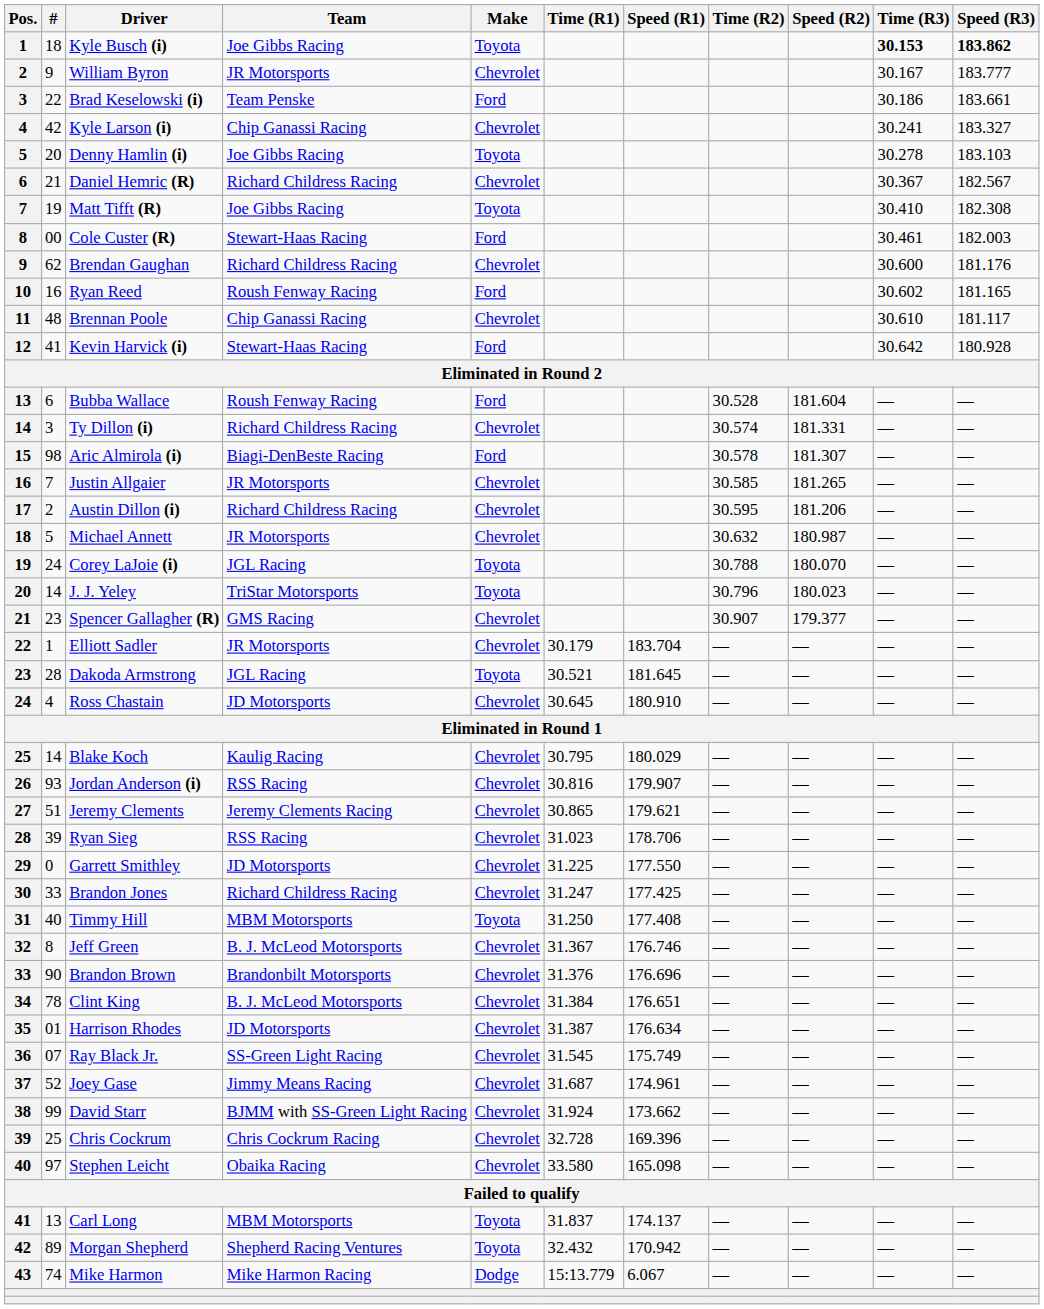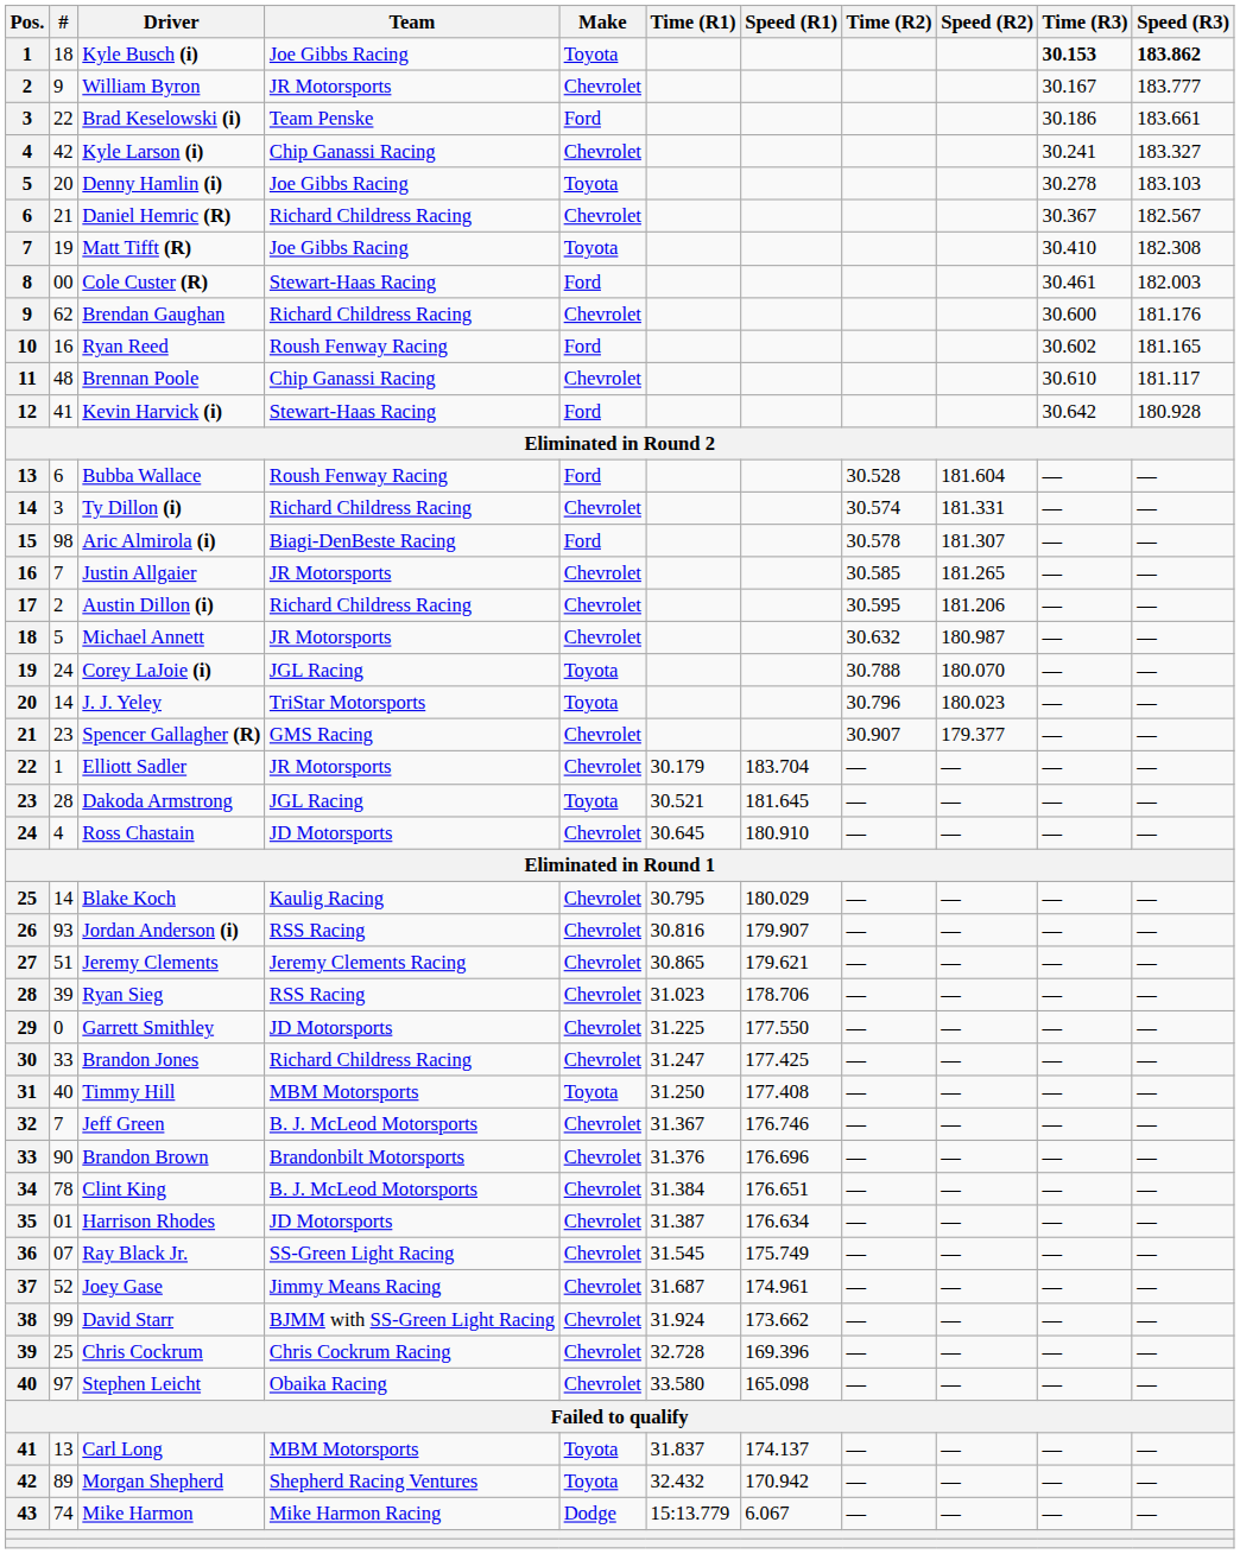 <table class="wikitable" style="font-size:95%">
 <tr>
 <th>Pos.</th>
 <th>#</th>
 <th>Driver</th>
 <th>Team</th>
 <th>Make</th>
 <th>Time (R1)</th>
 <th>Speed (R1)</th>
 <th>Time (R2)</th>
 <th>Speed (R2)</th>
 <th>Time (R3)</th>
 <th>Speed (R3)</th>
 </tr>
 <tr>
 <th>1</th>
 <td>18</td>
 <td><a href='#'>Kyle Busch</a> <strong>(i)</strong></td>
 <td><a href='#'>Joe Gibbs Racing</a></td>
 <td><a href='#'>Toyota</a></td>
 <td></td>
 <td></td>
 <td></td>
 <td></td>
 <td><strong>30.153</strong></td>
 <td><strong>183.862</strong></td>
 </tr>
 <tr>
 <th>2</th>
 <td>9</td>
 <td><a href='#'>William Byron</a></td>
 <td><a href='#'>JR Motorsports</a></td>
 <td><a href='#'>Chevrolet</a></td>
 <td></td>
 <td></td>
 <td></td>
 <td></td>
 <td>30.167</td>
 <td>183.777</td>
 </tr>
 <tr>
 <th>3</th>
 <td>22</td>
 <td><a href='#'>Brad Keselowski</a> <strong>(i)</strong></td>
 <td><a href='#'>Team Penske</a></td>
 <td><a href='#'>Ford</a></td>
 <td></td>
 <td></td>
 <td></td>
 <td></td>
 <td>30.186</td>
 <td>183.661</td>
 </tr>
 <tr>
 <th>4</th>
 <td>42</td>
 <td><a href='#'>Kyle Larson</a> <strong>(i)</strong></td>
 <td><a href='#'>Chip Ganassi Racing</a></td>
 <td><a href='#'>Chevrolet</a></td>
 <td></td>
 <td></td>
 <td></td>
 <td></td>
 <td>30.241</td>
 <td>183.327</td>
 </tr>
 <tr>
 <th>5</th>
 <td>20</td>
 <td><a href='#'>Denny Hamlin</a> <strong>(i)</strong></td>
 <td><a href='#'>Joe Gibbs Racing</a></td>
 <td><a href='#'>Toyota</a></td>
 <td></td>
 <td></td>
 <td></td>
 <td></td>
 <td>30.278</td>
 <td>183.103</td>
 </tr>
 <tr>
 <th>6</th>
 <td>21</td>
 <td><a href='#'>Daniel Hemric</a> <strong>(R)</strong></td>
 <td><a href='#'>Richard Childress Racing</a></td>
 <td><a href='#'>Chevrolet</a></td>
 <td></td>
 <td></td>
 <td></td>
 <td></td>
 <td>30.367</td>
 <td>182.567</td>
 </tr>
 <tr>
 <th>7</th>
 <td>19</td>
 <td><a href='#'>Matt Tifft</a> <strong>(R)</strong></td>
 <td><a href='#'>Joe Gibbs Racing</a></td>
 <td><a href='#'>Toyota</a></td>
 <td></td>
 <td></td>
 <td></td>
 <td></td>
 <td>30.410</td>
 <td>182.308</td>
 </tr>
 <tr>
 <th>8</th>
 <td>00</td>
 <td><a href='#'>Cole Custer</a> <strong>(R)</strong></td>
 <td><a href='#'>Stewart-Haas Racing</a></td>
 <td><a href='#'>Ford</a></td>
 <td></td>
 <td></td>
 <td></td>
 <td></td>
 <td>30.461</td>
 <td>182.003</td>
 </tr>
 <tr>
 <th>9</th>
 <td>62</td>
 <td><a href='#'>Brendan Gaughan</a></td>
 <td><a href='#'>Richard Childress Racing</a></td>
 <td><a href='#'>Chevrolet</a></td>
 <td></td>
 <td></td>
 <td></td>
 <td></td>
 <td>30.600</td>
 <td>181.176</td>
 </tr>
 <tr>
 <th>10</th>
 <td>16</td>
 <td><a href='#'>Ryan Reed</a></td>
 <td><a href='#'>Roush Fenway Racing</a></td>
 <td><a href='#'>Ford</a></td>
 <td></td>
 <td></td>
 <td></td>
 <td></td>
 <td>30.602</td>
 <td>181.165</td>
 </tr>
 <tr>
 <th>11</th>
 <td>48</td>
 <td><a href='#'>Brennan Poole</a></td>
 <td><a href='#'>Chip Ganassi Racing</a></td>
 <td><a href='#'>Chevrolet</a></td>
 <td></td>
 <td></td>
 <td></td>
 <td></td>
 <td>30.610</td>
 <td>181.117</td>
 </tr>
 <tr>
 <th>12</th>
 <td>41</td>
 <td><a href='#'>Kevin Harvick</a> <strong>(i)</strong></td>
 <td><a href='#'>Stewart-Haas Racing</a></td>
 <td><a href='#'>Ford</a></td>
 <td></td>
 <td></td>
 <td></td>
 <td></td>
 <td>30.642</td>
 <td>180.928</td>
 </tr>
 <tr>
 <th colspan="11">Eliminated in Round 2</th>
 </tr>
 <tr>
 <th>13</th>
 <td>6</td>
 <td><a href='#'>Bubba Wallace</a></td>
 <td><a href='#'>Roush Fenway Racing</a></td>
 <td><a href='#'>Ford</a></td>
 <td></td>
 <td></td>
 <td>30.528</td>
 <td>181.604</td>
 <td>—</td>
 <td>—</td>
 </tr>
 <tr>
 <th>14</th>
 <td>3</td>
 <td><a href='#'>Ty Dillon</a> <strong>(i)</strong></td>
 <td><a href='#'>Richard Childress Racing</a></td>
 <td><a href='#'>Chevrolet</a></td>
 <td></td>
 <td></td>
 <td>30.574</td>
 <td>181.331</td>
 <td>—</td>
 <td>—</td>
 </tr>
 <tr>
 <th>15</th>
 <td>98</td>
 <td><a href='#'>Aric Almirola</a> <strong>(i)</strong></td>
 <td><a href='#'>Biagi-DenBeste Racing</a></td>
 <td><a href='#'>Ford</a></td>
 <td></td>
 <td></td>
 <td>30.578</td>
 <td>181.307</td>
 <td>—</td>
 <td>—</td>
 </tr>
 <tr>
 <th>16</th>
 <td>7</td>
 <td><a href='#'>Justin Allgaier</a></td>
 <td><a href='#'>JR Motorsports</a></td>
 <td><a href='#'>Chevrolet</a></td>
 <td></td>
 <td></td>
 <td>30.585</td>
 <td>181.265</td>
 <td>—</td>
 <td>—</td>
 </tr>
 <tr>
 <th>17</th>
 <td>2</td>
 <td><a href='#'>Austin Dillon</a> <strong>(i)</strong></td>
 <td><a href='#'>Richard Childress Racing</a></td>
 <td><a href='#'>Chevrolet</a></td>
 <td></td>
 <td></td>
 <td>30.595</td>
 <td>181.206</td>
 <td>—</td>
 <td>—</td>
 </tr>
 <tr>
 <th>18</th>
 <td>5</td>
 <td><a href='#'>Michael Annett</a></td>
 <td><a href='#'>JR Motorsports</a></td>
 <td><a href='#'>Chevrolet</a></td>
 <td></td>
 <td></td>
 <td>30.632</td>
 <td>180.987</td>
 <td>—</td>
 <td>—</td>
 </tr>
 <tr>
 <th>19</th>
 <td>24</td>
 <td><a href='#'>Corey LaJoie</a> <strong>(i)</strong></td>
 <td><a href='#'>JGL Racing</a></td>
 <td><a href='#'>Toyota</a></td>
 <td></td>
 <td></td>
 <td>30.788</td>
 <td>180.070</td>
 <td>—</td>
 <td>—</td>
 </tr>
 <tr>
 <th>20</th>
 <td>14</td>
 <td><a href='#'>J. J. Yeley</a></td>
 <td><a href='#'>TriStar Motorsports</a></td>
 <td><a href='#'>Toyota</a></td>
 <td></td>
 <td></td>
 <td>30.796</td>
 <td>180.023</td>
 <td>—</td>
 <td>—</td>
 </tr>
 <tr>
 <th>21</th>
 <td>23</td>
 <td><a href='#'>Spencer Gallagher</a> <strong>(R)</strong></td>
 <td><a href='#'>GMS Racing</a></td>
 <td><a href='#'>Chevrolet</a></td>
 <td></td>
 <td></td>
 <td>30.907</td>
 <td>179.377</td>
 <td>—</td>
 <td>—</td>
 </tr>
 <tr>
 <th>22</th>
 <td>1</td>
 <td><a href='#'>Elliott Sadler</a></td>
 <td><a href='#'>JR Motorsports</a></td>
 <td><a href='#'>Chevrolet</a></td>
 <td>30.179</td>
 <td>183.704</td>
 <td>—</td>
 <td>—</td>
 <td>—</td>
 <td>—</td>
 </tr>
 <tr>
 <th>23</th>
 <td>28</td>
 <td><a href='#'>Dakoda Armstrong</a></td>
 <td><a href='#'>JGL Racing</a></td>
 <td><a href='#'>Toyota</a></td>
 <td>30.521</td>
 <td>181.645</td>
 <td>—</td>
 <td>—</td>
 <td>—</td>
 <td>—</td>
 </tr>
 <tr>
 <th>24</th>
 <td>4</td>
 <td><a href='#'>Ross Chastain</a></td>
 <td><a href='#'>JD Motorsports</a></td>
 <td><a href='#'>Chevrolet</a></td>
 <td>30.645</td>
 <td>180.910</td>
 <td>—</td>
 <td>—</td>
 <td>—</td>
 <td>—</td>
 </tr>
 <tr>
 <th colspan="11">Eliminated in Round 1</th>
 </tr>
 <tr>
 <th>25</th>
 <td>14</td>
 <td><a href='#'>Blake Koch</a></td>
 <td><a href='#'>Kaulig Racing</a></td>
 <td><a href='#'>Chevrolet</a></td>
 <td>30.795</td>
 <td>180.029</td>
 <td>—</td>
 <td>—</td>
 <td>—</td>
 <td>—</td>
 </tr>
 <tr>
 <th>26</th>
 <td>93</td>
 <td><a href='#'>Jordan Anderson</a> <strong>(i)</strong></td>
 <td><a href='#'>RSS Racing</a></td>
 <td><a href='#'>Chevrolet</a></td>
 <td>30.816</td>
 <td>179.907</td>
 <td>—</td>
 <td>—</td>
 <td>—</td>
 <td>—</td>
 </tr>
 <tr>
 <th>27</th>
 <td>51</td>
 <td><a href='#'>Jeremy Clements</a></td>
 <td><a href='#'>Jeremy Clements Racing</a></td>
 <td><a href='#'>Chevrolet</a></td>
 <td>30.865</td>
 <td>179.621</td>
 <td>—</td>
 <td>—</td>
 <td>—</td>
 <td>—</td>
 </tr>
 <tr>
 <th>28</th>
 <td>39</td>
 <td><a href='#'>Ryan Sieg</a></td>
 <td><a href='#'>RSS Racing</a></td>
 <td><a href='#'>Chevrolet</a></td>
 <td>31.023</td>
 <td>178.706</td>
 <td>—</td>
 <td>—</td>
 <td>—</td>
 <td>—</td>
 </tr>
 <tr>
 <th>29</th>
 <td>0</td>
 <td><a href='#'>Garrett Smithley</a></td>
 <td><a href='#'>JD Motorsports</a></td>
 <td><a href='#'>Chevrolet</a></td>
 <td>31.225</td>
 <td>177.550</td>
 <td>—</td>
 <td>—</td>
 <td>—</td>
 <td>—</td>
 </tr>
 <tr>
 <th>30</th>
 <td>33</td>
 <td><a href='#'>Brandon Jones</a></td>
 <td><a href='#'>Richard Childress Racing</a></td>
 <td><a href='#'>Chevrolet</a></td>
 <td>31.247</td>
 <td>177.425</td>
 <td>—</td>
 <td>—</td>
 <td>—</td>
 <td>—</td>
 </tr>
 <tr>
 <th>31</th>
 <td>40</td>
 <td><a href='#'>Timmy Hill</a></td>
 <td><a href='#'>MBM Motorsports</a></td>
 <td><a href='#'>Toyota</a></td>
 <td>31.250</td>
 <td>177.408</td>
 <td>—</td>
 <td>—</td>
 <td>—</td>
 <td>—</td>
 </tr>
 <tr>
 <th>32</th>
-<td>8</td>
+<td>7</td>
 <td><a href='#'>Jeff Green</a></td>
 <td><a href='#'>B. J. McLeod Motorsports</a></td>
 <td><a href='#'>Chevrolet</a></td>
 <td>31.367</td>
 <td>176.746</td>
 <td>—</td>
 <td>—</td>
 <td>—</td>
 <td>—</td>
 </tr>
 <tr>
 <th>33</th>
 <td>90</td>
 <td><a href='#'>Brandon Brown</a></td>
 <td><a href='#'>Brandonbilt Motorsports</a></td>
 <td><a href='#'>Chevrolet</a></td>
 <td>31.376</td>
 <td>176.696</td>
 <td>—</td>
 <td>—</td>
 <td>—</td>
 <td>—</td>
 </tr>
 <tr>
 <th>34</th>
 <td>78</td>
 <td><a href='#'>Clint King</a></td>
 <td><a href='#'>B. J. McLeod Motorsports</a></td>
 <td><a href='#'>Chevrolet</a></td>
 <td>31.384</td>
 <td>176.651</td>
 <td>—</td>
 <td>—</td>
 <td>—</td>
 <td>—</td>
 </tr>
 <tr>
 <th>35</th>
 <td>01</td>
 <td><a href='#'>Harrison Rhodes</a></td>
 <td><a href='#'>JD Motorsports</a></td>
 <td><a href='#'>Chevrolet</a></td>
 <td>31.387</td>
 <td>176.634</td>
 <td>—</td>
 <td>—</td>
 <td>—</td>
 <td>—</td>
 </tr>
 <tr>
 <th>36</th>
 <td>07</td>
 <td><a href='#'>Ray Black Jr.</a></td>
 <td><a href='#'>SS-Green Light Racing</a></td>
 <td><a href='#'>Chevrolet</a></td>
 <td>31.545</td>
 <td>175.749</td>
 <td>—</td>
 <td>—</td>
 <td>—</td>
 <td>—</td>
 </tr>
 <tr>
 <th>37</th>
 <td>52</td>
 <td><a href='#'>Joey Gase</a></td>
 <td><a href='#'>Jimmy Means Racing</a></td>
 <td><a href='#'>Chevrolet</a></td>
 <td>31.687</td>
 <td>174.961</td>
 <td>—</td>
 <td>—</td>
 <td>—</td>
 <td>—</td>
 </tr>
 <tr>
 <th>38</th>
 <td>99</td>
 <td><a href='#'>David Starr</a></td>
 <td><a href='#'>BJMM</a> with <a href='#'>SS-Green Light Racing</a></td>
 <td><a href='#'>Chevrolet</a></td>
 <td>31.924</td>
 <td>173.662</td>
 <td>—</td>
 <td>—</td>
 <td>—</td>
 <td>—</td>
 </tr>
 <tr>
 <th>39</th>
 <td>25</td>
 <td><a href='#'>Chris Cockrum</a></td>
 <td><a href='#'>Chris Cockrum Racing</a></td>
 <td><a href='#'>Chevrolet</a></td>
 <td>32.728</td>
 <td>169.396</td>
 <td>—</td>
 <td>—</td>
 <td>—</td>
 <td>—</td>
 </tr>
 <tr>
 <th>40</th>
 <td>97</td>
 <td><a href='#'>Stephen Leicht</a></td>
 <td><a href='#'>Obaika Racing</a></td>
 <td><a href='#'>Chevrolet</a></td>
 <td>33.580</td>
 <td>165.098</td>
 <td>—</td>
 <td>—</td>
 <td>—</td>
 <td>—</td>
 </tr>
 <tr>
 <th colspan="11">Failed to qualify</th>
 </tr>
 <tr>
 <th>41</th>
 <td>13</td>
 <td><a href='#'>Carl Long</a></td>
 <td><a href='#'>MBM Motorsports</a></td>
 <td><a href='#'>Toyota</a></td>
 <td>31.837</td>
 <td>174.137</td>
 <td>—</td>
 <td>—</td>
 <td>—</td>
 <td>—</td>
 </tr>
 <tr>
 <th>42</th>
 <td>89</td>
 <td><a href='#'>Morgan Shepherd</a></td>
 <td><a href='#'>Shepherd Racing Ventures</a></td>
 <td><a href='#'>Toyota</a></td>
 <td>32.432</td>
 <td>170.942</td>
 <td>—</td>
 <td>—</td>
 <td>—</td>
 <td>—</td>
 </tr>
 <tr>
 <th>43</th>
 <td>74</td>
 <td><a href='#'>Mike Harmon</a></td>
 <td><a href='#'>Mike Harmon Racing</a></td>
 <td><a href='#'>Dodge</a></td>
 <td>15:13.779</td>
 <td>6.067</td>
 <td>—</td>
 <td>—</td>
 <td>—</td>
 <td>—</td>
 </tr>
 <tr>
 <th colspan="11"></th>
 </tr>
 <tr>
 <th colspan="11"></th>
 </tr>
 </table>
